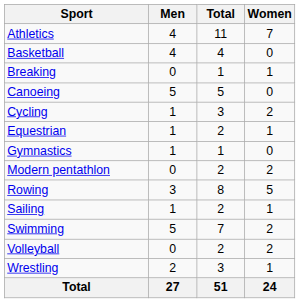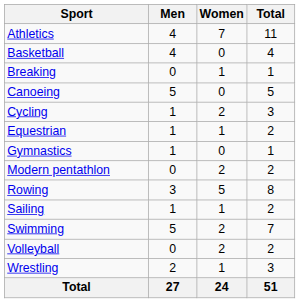 <table class="wikitable sortable" style="text-align:center;">
 <tr>
 <th width=180>Sport</th>
 <th width=55>Men</th>
+<th width=55>Women</th>
 <th width=55>Total</th>
-<th width=55>Women</th>
 </tr>
 <tr>
 <td align=left><a href='#'>Athletics</a></td>
 <td>4</td>
+<td>7</td>
 <td>11</td>
-<td>7</td>
 </tr>
 <tr>
 <td align=left><a href='#'>Basketball</a></td>
 <td>4</td>
+<td>0</td>
 <td>4</td>
-<td>0</td>
 </tr>
 <tr>
 <td align=left><a href='#'>Breaking</a></td>
 <td>0</td>
 <td>1</td>
 <td>1</td>
 </tr>
 <tr>
 <td align=left><a href='#'>Canoeing</a></td>
 <td>5</td>
+<td>0</td>
 <td>5</td>
-<td>0</td>
 </tr>
 <tr>
 <td align=left><a href='#'>Cycling</a></td>
 <td>1</td>
+<td>2</td>
 <td>3</td>
-<td>2</td>
 </tr>
 <tr>
 <td align=left><a href='#'>Equestrian</a></td>
 <td>1</td>
+<td>1</td>
 <td>2</td>
-<td>1</td>
 </tr>
 <tr>
 <td align=left><a href='#'>Gymnastics</a></td>
 <td>1</td>
+<td>0</td>
 <td>1</td>
-<td>0</td>
 </tr>
 <tr>
 <td align=left><a href='#'>Modern pentathlon</a></td>
 <td>0</td>
 <td>2</td>
 <td>2</td>
 </tr>
 <tr>
 <td align=left><a href='#'>Rowing</a></td>
 <td>3</td>
+<td>5</td>
 <td>8</td>
-<td>5</td>
 </tr>
 <tr>
 <td align=left><a href='#'>Sailing</a></td>
 <td>1</td>
+<td>1</td>
 <td>2</td>
-<td>1</td>
 </tr>
 <tr>
 <td align=left><a href='#'>Swimming</a></td>
 <td>5</td>
+<td>2</td>
 <td>7</td>
-<td>2</td>
 </tr>
 <tr>
 <td align=left><a href='#'>Volleyball</a></td>
 <td>0</td>
 <td>2</td>
 <td>2</td>
 </tr>
 <tr>
 <td align=left><a href='#'>Wrestling</a></td>
 <td>2</td>
+<td>1</td>
 <td>3</td>
-<td>1</td>
 </tr>
 <tr>
 <th>Total</th>
 <th>27</th>
+<th>24</th>
 <th>51</th>
-<th>24</th>
 </tr>
 </table>
